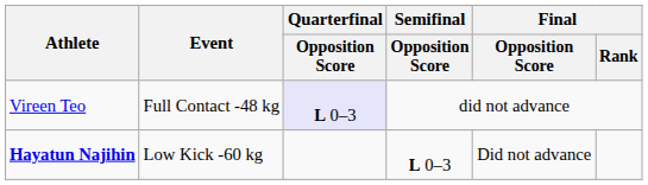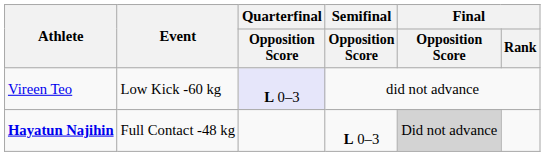 <table class="wikitable" style="font-size:90%">
 <tr align="center">
 <th rowspan="2">Athlete</th>
 <th rowspan="2">Event</th>
 <th>Quarterfinal</th>
 <th>Semifinal</th>
 <th colspan="2">Final</th>
 </tr>
 <tr style="font-size:95%",  align="center">
 <th>Opposition<br>Score</th>
 <th>Opposition<br>Score</th>
 <th>Opposition<br>Score</th>
 <th>Rank</th>
 </tr>
 <tr align="center">
 <td align="left"><a href='#'>Vireen Teo</a></td>
-<td align="left">Full Contact -48 kg</td>
+<td align="left">Low Kick -60 kg</td>
 <td style="background: lavender;"><br><strong>L</strong> 0–3</td>
 <td colspan="3">did not advance</td>
 </tr>
 <tr align="center">
 <td align="left"><strong><a href='#'>Hayatun Najihin</a></strong></td>
-<td align="left">Low Kick -60 kg</td>
+<td align="left">Full Contact -48 kg</td>
 <td></td>
 <td><br><strong>L</strong> 0–3</td>
-<td>Did not advance</td>
+<td style="background: lightgrey;">Did not advance</td>
 <td></td>
 </tr>
 </table>
